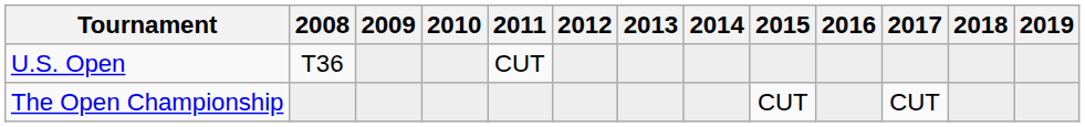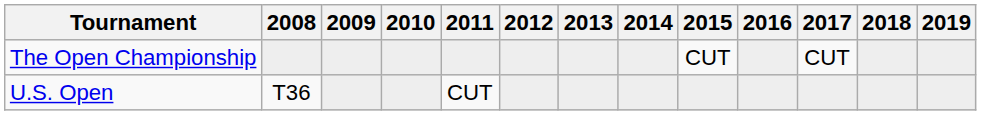 <table class="wikitable" style="font-size:95%;text-align:center;">
 <tr>
 <th>Tournament</th>
 <th>2008</th>
 <th>2009</th>
 <th>2010</th>
 <th>2011</th>
 <th>2012</th>
 <th>2013</th>
 <th>2014</th>
 <th>2015</th>
 <th>2016</th>
 <th>2017</th>
 <th>2018</th>
 <th>2019</th>
 </tr>
 <tr>
+<td align=left><a href='#'>The Open Championship</a></td>
+<td style="background:#eeeeee;"></td>
+<td style="background:#eeeeee;"></td>
+<td style="background:#eeeeee;"></td>
+<td style="background:#eeeeee;"></td>
+<td style="background:#eeeeee;"></td>
+<td style="background:#eeeeee;"></td>
+<td style="background:#eeeeee;"></td>
+<td>CUT</td>
+<td style="background:#eeeeee;"></td>
+<td>CUT</td>
+<td style="background:#eeeeee;"></td>
+<td style="background:#eeeeee;"></td>
+</tr>
+<tr>
 <td align=left><a href='#'>U.S. Open</a></td>
 <td>T36</td>
 <td style="background:#eeeeee;"></td>
 <td style="background:#eeeeee;"></td>
 <td>CUT</td>
 <td style="background:#eeeeee;"></td>
 <td style="background:#eeeeee;"></td>
 <td style="background:#eeeeee;"></td>
 <td style="background:#eeeeee;"></td>
 <td style="background:#eeeeee;"></td>
 <td style="background:#eeeeee;"></td>
 <td style="background:#eeeeee;"></td>
 <td style="background:#eeeeee;"></td>
 </tr>
-<tr>
-<td align=left><a href='#'>The Open Championship</a></td>
-<td style="background:#eeeeee;"></td>
-<td style="background:#eeeeee;"></td>
-<td style="background:#eeeeee;"></td>
-<td style="background:#eeeeee;"></td>
-<td style="background:#eeeeee;"></td>
-<td style="background:#eeeeee;"></td>
-<td style="background:#eeeeee;"></td>
-<td>CUT</td>
-<td style="background:#eeeeee;"></td>
-<td>CUT</td>
-<td style="background:#eeeeee;"></td>
-<td style="background:#eeeeee;"></td>
-</tr>
 </table>
